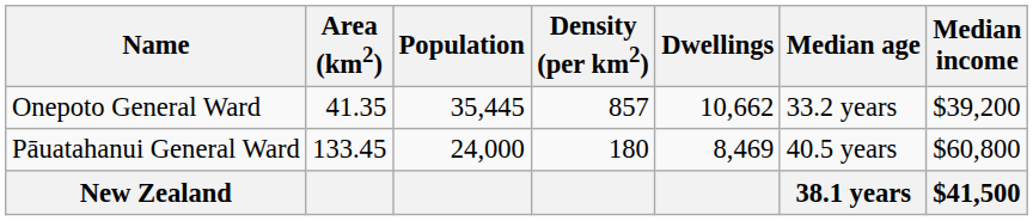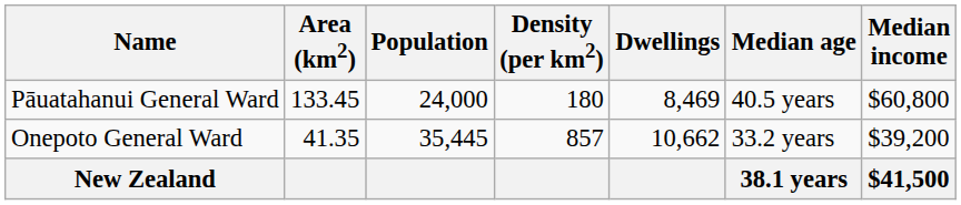 <table class="wikitable">
 <tr>
 <th>Name</th>
 <th>Area<br>(km<sup>2</sup>)</th>
 <th>Population</th>
 <th>Density<br>(per km<sup>2</sup>)</th>
 <th>Dwellings</th>
 <th>Median age</th>
 <th>Median<br>income</th>
 </tr>
 <tr>
+<td>Pāuatahanui General Ward</td>
+<td style="text-align:right;">133.45</td>
+<td style="text-align:right;">24,000</td>
+<td style="text-align:right;">180</td>
+<td style="text-align:right;">8,469</td>
+<td>40.5 years</td>
+<td>$60,800</td>
+</tr>
+<tr>
 <td>Onepoto General Ward</td>
 <td style="text-align:right;">41.35</td>
 <td style="text-align:right;">35,445</td>
 <td style="text-align:right;">857</td>
 <td style="text-align:right;">10,662</td>
 <td>33.2 years</td>
 <td>$39,200</td>
-</tr>
-<tr>
-<td>Pāuatahanui General Ward</td>
-<td style="text-align:right;">133.45</td>
-<td style="text-align:right;">24,000</td>
-<td style="text-align:right;">180</td>
-<td style="text-align:right;">8,469</td>
-<td>40.5 years</td>
-<td>$60,800</td>
 </tr>
 <tr>
 <th>New Zealand</th>
 <th></th>
 <th></th>
 <th></th>
 <th></th>
 <th>38.1 years</th>
 <th style="text-align:left;">$41,500</th>
 </tr>
 </table>
